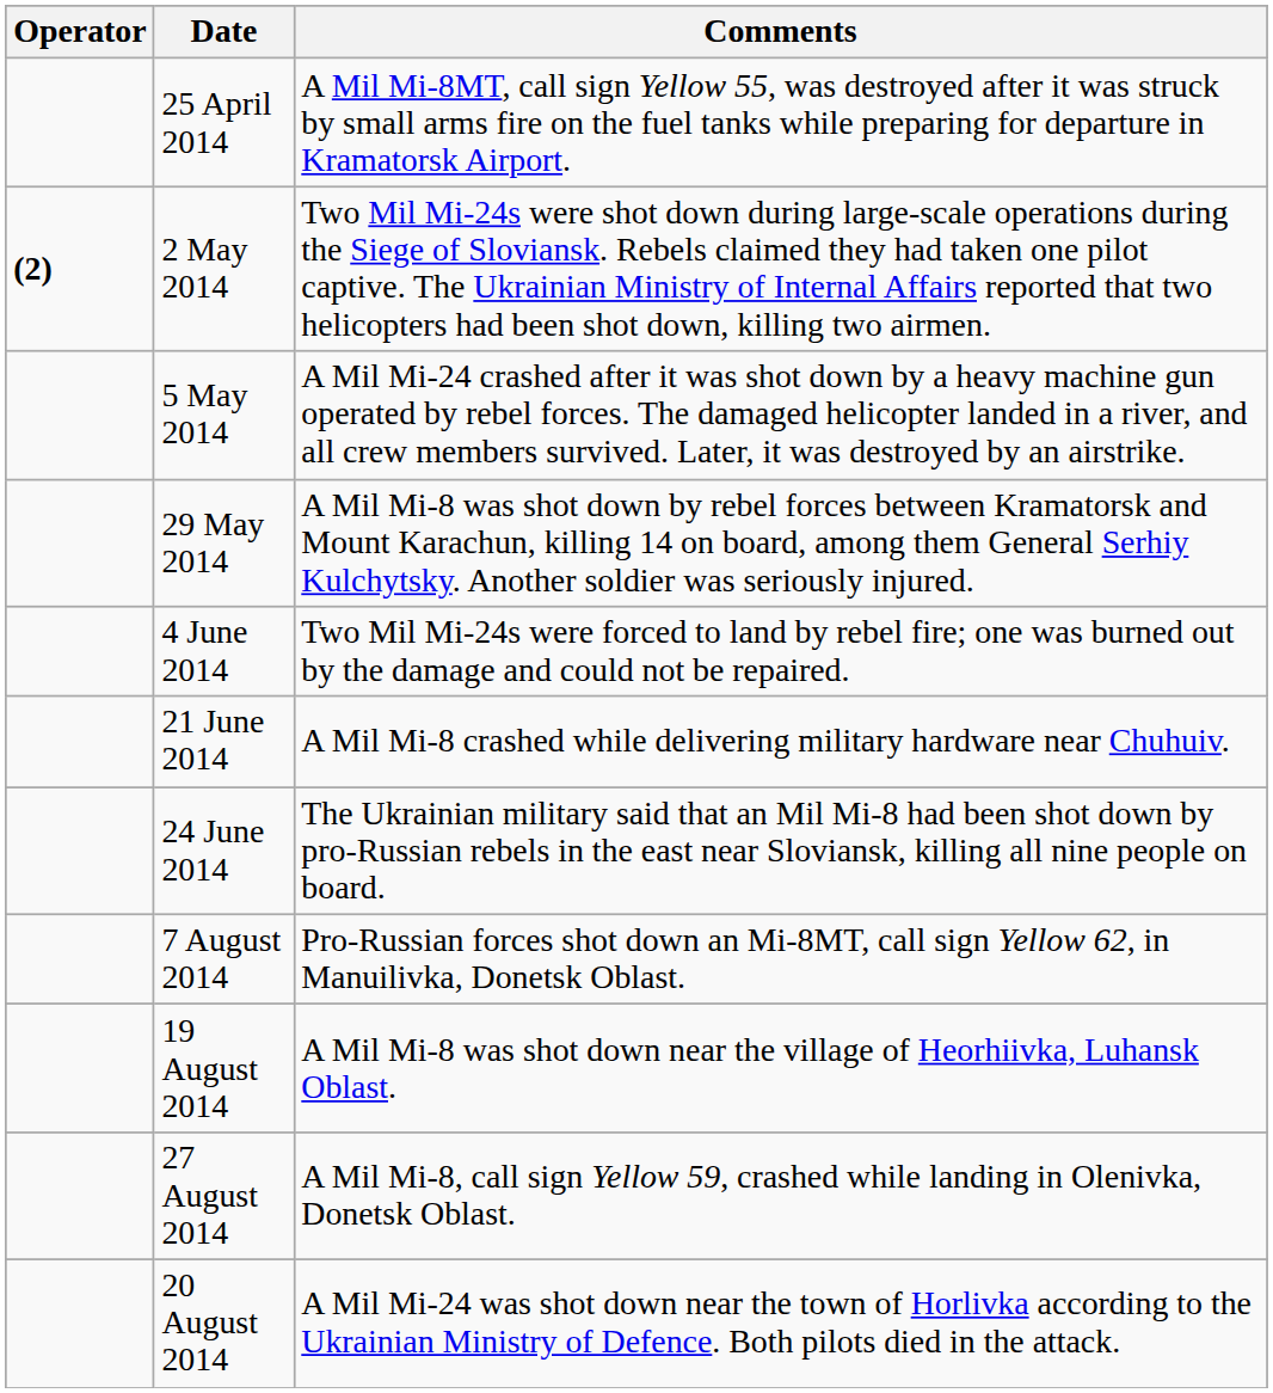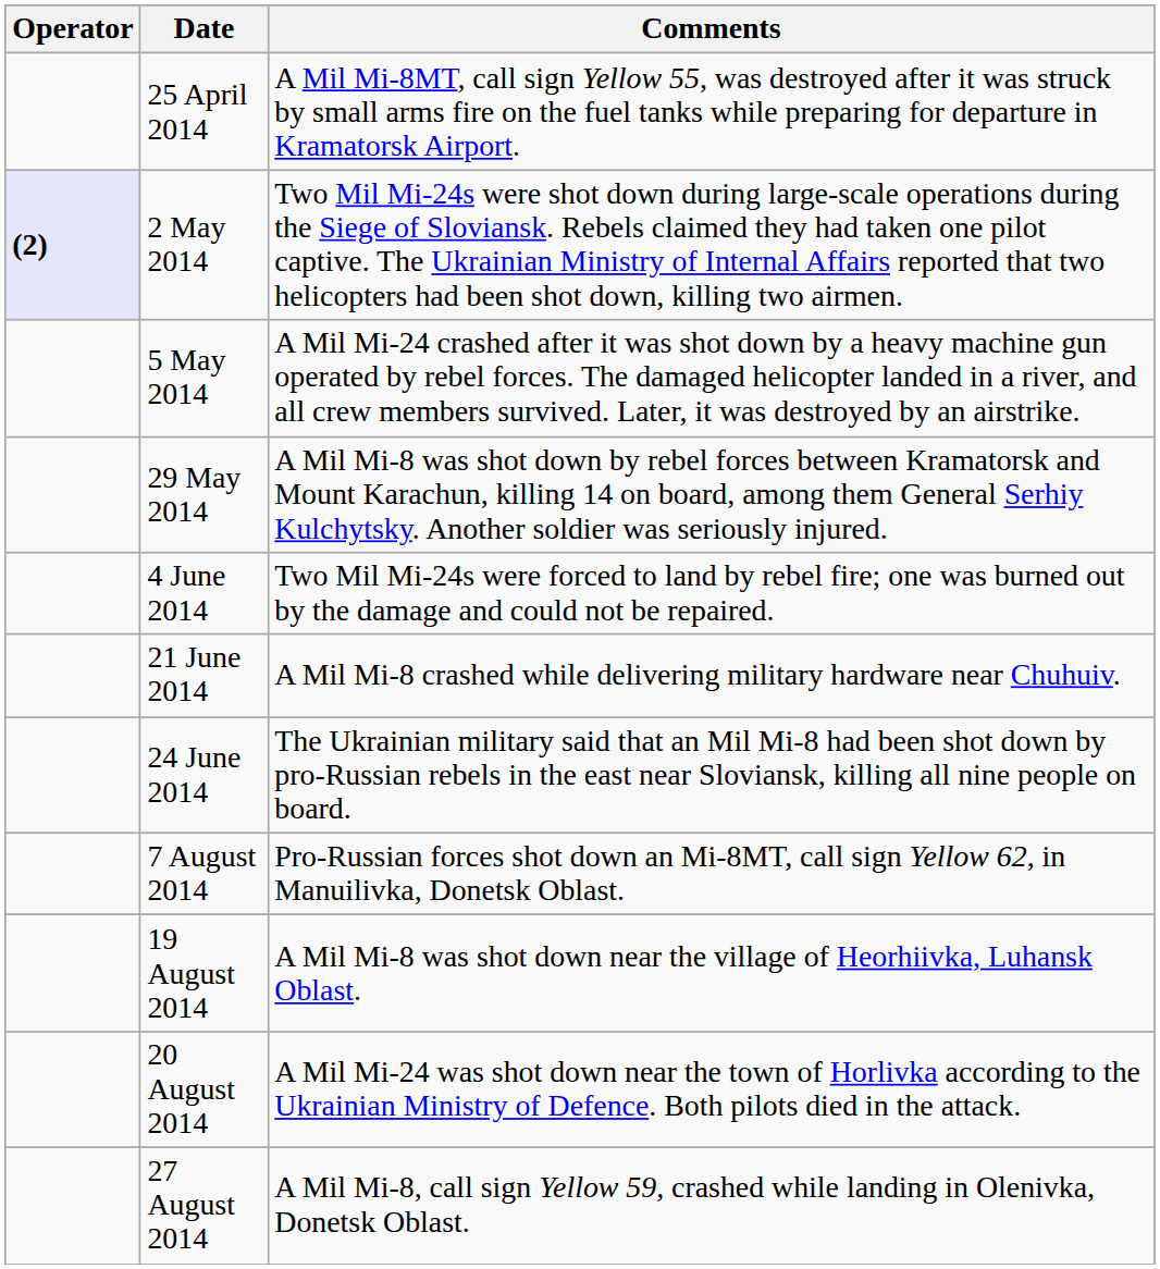 <table class="wikitable">
 <tr>
 <th>Operator</th>
 <th>Date</th>
 <th>Comments</th>
 </tr>
 <tr>
 <td></td>
 <td>25 April 2014</td>
 <td>A <a href='#'>Mil Mi-8MT</a>, call sign <em>Yellow 55</em>, was destroyed after it was struck by small arms fire on the fuel tanks while preparing for departure in <a href='#'>Kramatorsk Airport</a>.</td>
 </tr>
 <tr>
-<td><strong>(2)</strong></td>
+<td style="background: lavender;"><strong>(2)</strong></td>
 <td>2 May 2014</td>
 <td>Two <a href='#'>Mil Mi-24s</a> were shot down during large-scale operations during the <a href='#'>Siege of Sloviansk</a>. Rebels claimed they had taken one pilot captive. The <a href='#'>Ukrainian Ministry of Internal Affairs</a> reported that two helicopters had been shot down, killing two airmen.</td>
 </tr>
 <tr>
 <td></td>
 <td>5 May 2014</td>
 <td>A Mil Mi-24 crashed after it was shot down by a heavy machine gun operated by rebel forces. The damaged helicopter landed in a river, and all crew members survived. Later, it was destroyed by an airstrike.</td>
 </tr>
 <tr>
 <td></td>
 <td>29 May 2014</td>
 <td>A Mil Mi-8 was shot down by rebel forces between Kramatorsk and Mount Karachun, killing 14 on board, among them General <a href='#'>Serhiy Kulchytsky</a>. Another soldier was seriously injured.</td>
 </tr>
 <tr>
 <td></td>
 <td>4 June 2014</td>
 <td>Two Mil Mi-24s were forced to land by rebel fire; one was burned out by the damage and could not be repaired.</td>
 </tr>
 <tr>
 <td></td>
 <td>21 June 2014</td>
 <td>A Mil Mi-8 crashed while delivering military hardware near <a href='#'>Chuhuiv</a>.</td>
 </tr>
 <tr>
 <td></td>
 <td>24 June 2014</td>
 <td>The Ukrainian military said that an Mil Mi-8 had been shot down by pro-Russian rebels in the east near Sloviansk, killing all nine people on board.</td>
 </tr>
 <tr>
 <td></td>
 <td>7 August 2014</td>
 <td>Pro-Russian forces shot down an Mi-8MT, call sign <em>Yellow 62</em>, in Manuilivka, Donetsk Oblast.</td>
 </tr>
 <tr>
 <td></td>
 <td>19 August 2014</td>
 <td>A Mil Mi-8 was shot down near the village of <a href='#'>Heorhiivka, Luhansk Oblast</a>.</td>
 </tr>
 <tr>
 <td></td>
+<td>20 August 2014</td>
+<td>A Mil Mi-24 was shot down near the town of <a href='#'>Horlivka</a> according to the <a href='#'>Ukrainian Ministry of Defence</a>. Both pilots died in the attack.</td>
+</tr>
+<tr>
+<td></td>
 <td>27 August 2014</td>
 <td>A Mil Mi-8, call sign <em>Yellow 59</em>, crashed while landing in Olenivka, Donetsk Oblast.</td>
 </tr>
-<tr>
-<td></td>
-<td>20 August 2014</td>
-<td>A Mil Mi-24 was shot down near the town of <a href='#'>Horlivka</a> according to the <a href='#'>Ukrainian Ministry of Defence</a>. Both pilots died in the attack.</td>
-</tr>
 </table>
